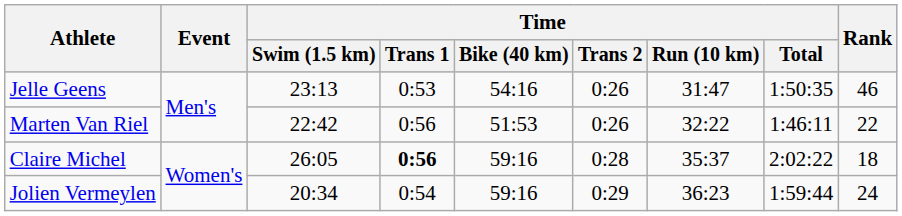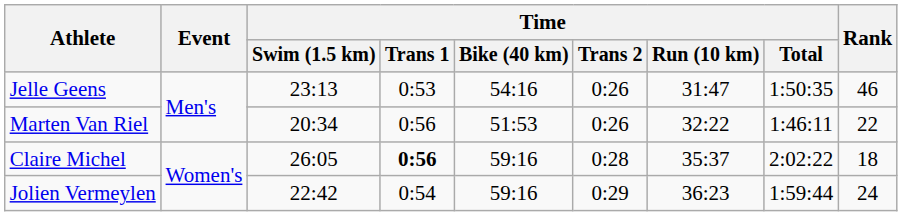 <table class="wikitable" style="font-size:90%">
 <tr>
 <th rowspan=2>Athlete</th>
 <th rowspan=2>Event</th>
 <th colspan=6>Time</th>
 <th rowspan=2>Rank</th>
 </tr>
 <tr style="font-size:95%">
 <th>Swim (1.5 km)</th>
 <th>Trans 1</th>
 <th>Bike (40 km)</th>
 <th>Trans 2</th>
 <th>Run (10 km)</th>
 <th>Total</th>
 </tr>
 <tr align=center>
 <td align=left><a href='#'>Jelle Geens</a></td>
 <td align=left rowspan=2><a href='#'>Men's</a></td>
 <td>23:13</td>
 <td>0:53</td>
 <td>54:16</td>
 <td>0:26</td>
 <td>31:47</td>
 <td>1:50:35</td>
 <td>46</td>
 </tr>
 <tr align=center>
 <td align=left><a href='#'>Marten Van Riel</a></td>
-<td>22:42</td>
+<td>20:34</td>
 <td>0:56</td>
 <td>51:53</td>
 <td>0:26</td>
 <td>32:22</td>
 <td>1:46:11</td>
 <td>22</td>
 </tr>
 <tr align=center>
 <td align=left><a href='#'>Claire Michel</a></td>
 <td align=left rowspan=2><a href='#'>Women's</a></td>
 <td>26:05</td>
 <td><strong>0:56</strong></td>
 <td>59:16</td>
 <td>0:28</td>
 <td>35:37</td>
 <td>2:02:22</td>
 <td>18</td>
 </tr>
 <tr align=center>
 <td align=left><a href='#'>Jolien Vermeylen</a></td>
-<td>20:34</td>
+<td>22:42</td>
 <td>0:54</td>
 <td>59:16</td>
 <td>0:29</td>
 <td>36:23</td>
 <td>1:59:44</td>
 <td>24</td>
 </tr>
 </table>
